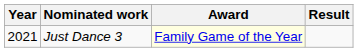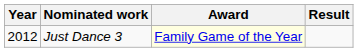 <table class="wikitable">
 <tr>
 <th>Year</th>
 <th>Nominated work</th>
 <th>Award</th>
 <th>Result</th>
 </tr>
 <tr |>
-<td>2021</td>
+<td>2012</td>
 <td><em>Just Dance 3</em></td>
 <td style="background: lightyellow;"><a href='#'>Family Game of the Year</a></td>
 <td></td>
 </tr>
 </table>
